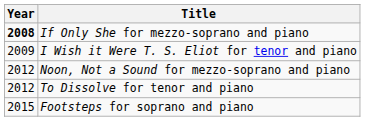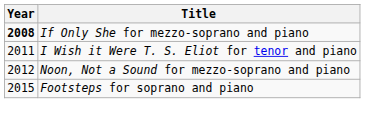 <table class="wikitable">
 <tr>
 <th>Year</th>
 <th>Title</th>
 </tr>
 <tr>
 <td><strong>2008</strong></td>
 <td><em>If Only She</em> for mezzo-soprano and piano</td>
 </tr>
 <tr>
-<td>2009</td>
+<td>2011</td>
 <td><em>I Wish it Were T. S. Eliot</em> for <a href='#'>tenor</a> and piano</td>
 </tr>
 <tr>
 <td>2012</td>
 <td><em>Noon, Not a Sound</em> for mezzo-soprano and piano</td>
 </tr>
 <tr>
-<td>2012</td>
-<td><em>To Dissolve</em> for tenor and piano</td>
-</tr>
-<tr>
 <td>2015</td>
 <td><em>Footsteps</em> for soprano and piano</td>
 </tr>
 </table>
